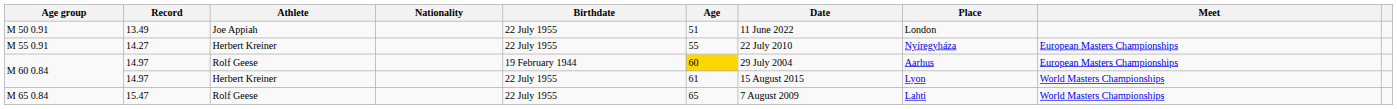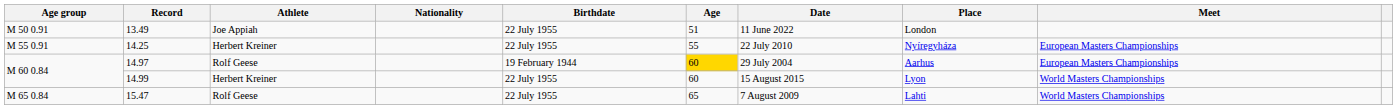 <table class="wikitable" style="font-size:90%; width: 100%;">
 <tr>
 <th>Age group</th>
 <th>Record</th>
 <th>Athlete</th>
 <th>Nationality</th>
 <th>Birthdate</th>
 <th>Age</th>
 <th>Date</th>
 <th>Place</th>
 <th>Meet</th>
 <th></th>
 </tr>
 <tr>
 <td>M 50 0.91</td>
 <td>13.49 </td>
 <td>Joe Appiah</td>
 <td></td>
 <td>22 July 1955</td>
 <td>51</td>
 <td>11 June 2022</td>
 <td>London </td>
 <td></td>
 <td></td>
 </tr>
 <tr>
 <td>M 55 0.91</td>
-<td>14.27 </td>
+<td>14.25 </td>
 <td>Herbert Kreiner</td>
 <td></td>
 <td>22 July 1955</td>
 <td>55</td>
 <td>22 July 2010</td>
 <td><a href='#'>Nyíregyháza</a> </td>
 <td><a href='#'>European Masters Championships</a></td>
 <td></td>
 </tr>
 <tr>
 <td rowspan=2>M 60 0.84</td>
 <td>14.97 </td>
 <td>Rolf Geese</td>
 <td></td>
 <td>19 February 1944</td>
 <td style="background: gold;">60</td>
 <td>29 July 2004</td>
 <td><a href='#'>Aarhus</a> </td>
 <td><a href='#'>European Masters Championships</a></td>
 <td></td>
 </tr>
 <tr>
-<td>14.97 </td>
+<td>14.99 </td>
 <td>Herbert Kreiner</td>
 <td></td>
 <td>22 July 1955</td>
-<td>61</td>
+<td>60</td>
 <td>15 August 2015</td>
 <td><a href='#'>Lyon</a> </td>
 <td><a href='#'>World Masters Championships</a></td>
 <td></td>
 </tr>
 <tr>
 <td>M 65 0.84</td>
 <td>15.47 </td>
 <td>Rolf Geese</td>
 <td></td>
 <td>22 July 1955</td>
 <td>65</td>
 <td>7 August 2009</td>
 <td><a href='#'>Lahti</a> </td>
 <td><a href='#'>World Masters Championships</a></td>
 <td></td>
 </tr>
 </table>
